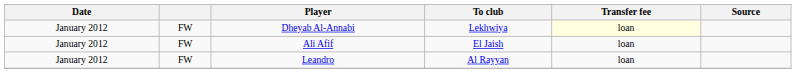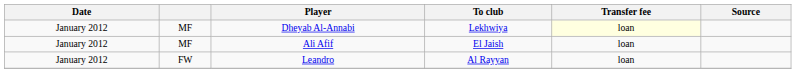 <table class="wikitable sortable" style="width:70%; text-align:center; font-size:85%; text-align:centre;">
 <tr>
 <th>Date</th>
 <th></th>
 <th>Player</th>
 <th>To club</th>
 <th>Transfer fee</th>
 <th>Source</th>
 </tr>
 <tr>
 <td>January 2012</td>
-<td>FW</td>
+<td>MF</td>
 <td> <a href='#'>Dheyab Al-Annabi</a></td>
 <td> <a href='#'>Lekhwiya</a></td>
 <td style="background: lightyellow;">loan</td>
 <td></td>
 </tr>
 <tr>
 <td>January 2012</td>
-<td>FW</td>
+<td>MF</td>
 <td> <a href='#'>Ali Afif</a></td>
 <td> <a href='#'>El Jaish</a></td>
 <td>loan</td>
 <td></td>
 </tr>
 <tr>
 <td>January 2012</td>
 <td>FW</td>
 <td> <a href='#'>Leandro</a></td>
 <td> <a href='#'>Al Rayyan</a></td>
 <td>loan</td>
 <td></td>
 </tr>
 <tr>
 </tr>
 </table>
